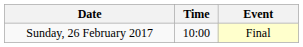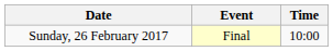 <table class = "wikitable" style="text-align:center;">
 <tr>
 <th width=220>Date</th>
+<th width=100>Event</th>
 <th width=50>Time</th>
-<th width=100>Event</th>
 </tr>
 <tr>
 <td>Sunday, 26 February 2017</td>
+<td bgcolor=ffffcc>Final</td>
 <td>10:00</td>
-<td bgcolor=ffffcc>Final</td>
 </tr>
 </table>
